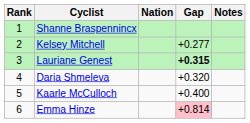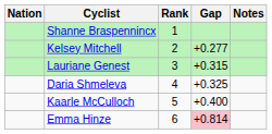 <table class="wikitable" style="text-align:center">
 <tr>
+<th>Nation</th>
+<th>Cyclist</th>
 <th>Rank</th>
-<th>Cyclist</th>
-<th>Nation</th>
 <th>Gap</th>
 <th>Notes</th>
 </tr>
 <tr bgcolor=#bbf3bb>
+<td align=left></td>
+<td align=left><a href='#'>Shanne Braspennincx</a></td>
 <td>1</td>
-<td align=left><a href='#'>Shanne Braspennincx</a></td>
-<td align=left></td>
 <td></td>
 <td></td>
 </tr>
 <tr bgcolor=#bbf3bb>
+<td align=left></td>
+<td align=left><a href='#'>Kelsey Mitchell</a></td>
 <td>2</td>
-<td align=left><a href='#'>Kelsey Mitchell</a></td>
-<td align=left></td>
 <td>+0.277</td>
 <td></td>
 </tr>
 <tr bgcolor=#bbf3bb>
+<td align=left></td>
+<td align=left><a href='#'>Lauriane Genest</a></td>
 <td>3</td>
-<td align=left><a href='#'>Lauriane Genest</a></td>
-<td align=left></td>
-<td><strong>+0.315</strong></td>
+<td>+0.315</td>
 <td></td>
 </tr>
 <tr>
+<td align=left></td>
+<td align=left><a href='#'>Daria Shmeleva</a></td>
 <td>4</td>
-<td align=left><a href='#'>Daria Shmeleva</a></td>
-<td align=left></td>
-<td>+0.320</td>
+<td>+0.325</td>
 <td></td>
 </tr>
 <tr>
+<td align=left></td>
+<td align=left><a href='#'>Kaarle McCulloch</a></td>
 <td>5</td>
-<td align=left><a href='#'>Kaarle McCulloch</a></td>
-<td align=left></td>
 <td>+0.400</td>
 <td></td>
 </tr>
 <tr>
+<td align=left></td>
+<td align=left><a href='#'>Emma Hinze</a></td>
 <td>6</td>
-<td align=left><a href='#'>Emma Hinze</a></td>
-<td align=left></td>
 <td style="background: pink;">+0.814</td>
 <td></td>
 </tr>
 </table>
